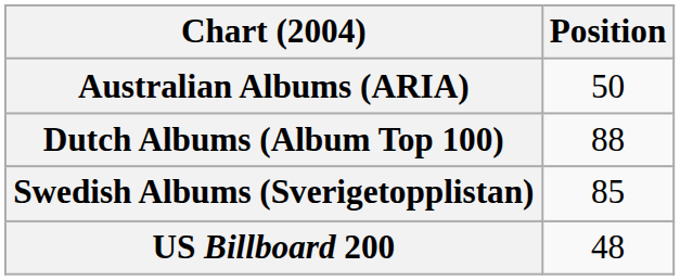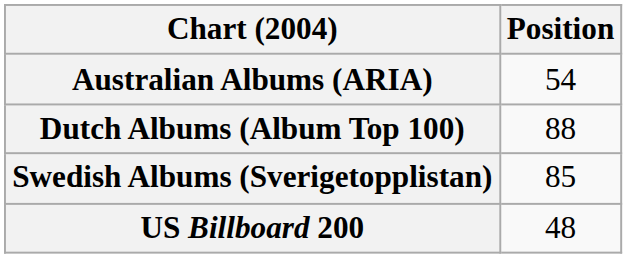 <table class="wikitable sortable plainrowheaders" style="text-align:center">
 <tr>
 <th scope="col">Chart (2004)</th>
 <th scope="col">Position</th>
 </tr>
 <tr>
 <th scope="row">Australian Albums (ARIA)</th>
-<td>50</td>
+<td>54</td>
 </tr>
 <tr>
 <th scope="row">Dutch Albums (Album Top 100)</th>
 <td>88</td>
 </tr>
 <tr>
 <th scope="row">Swedish Albums (Sverigetopplistan)</th>
 <td>85</td>
 </tr>
 <tr>
 <th scope="row">US <em>Billboard</em> 200</th>
 <td>48</td>
 </tr>
 </table>
